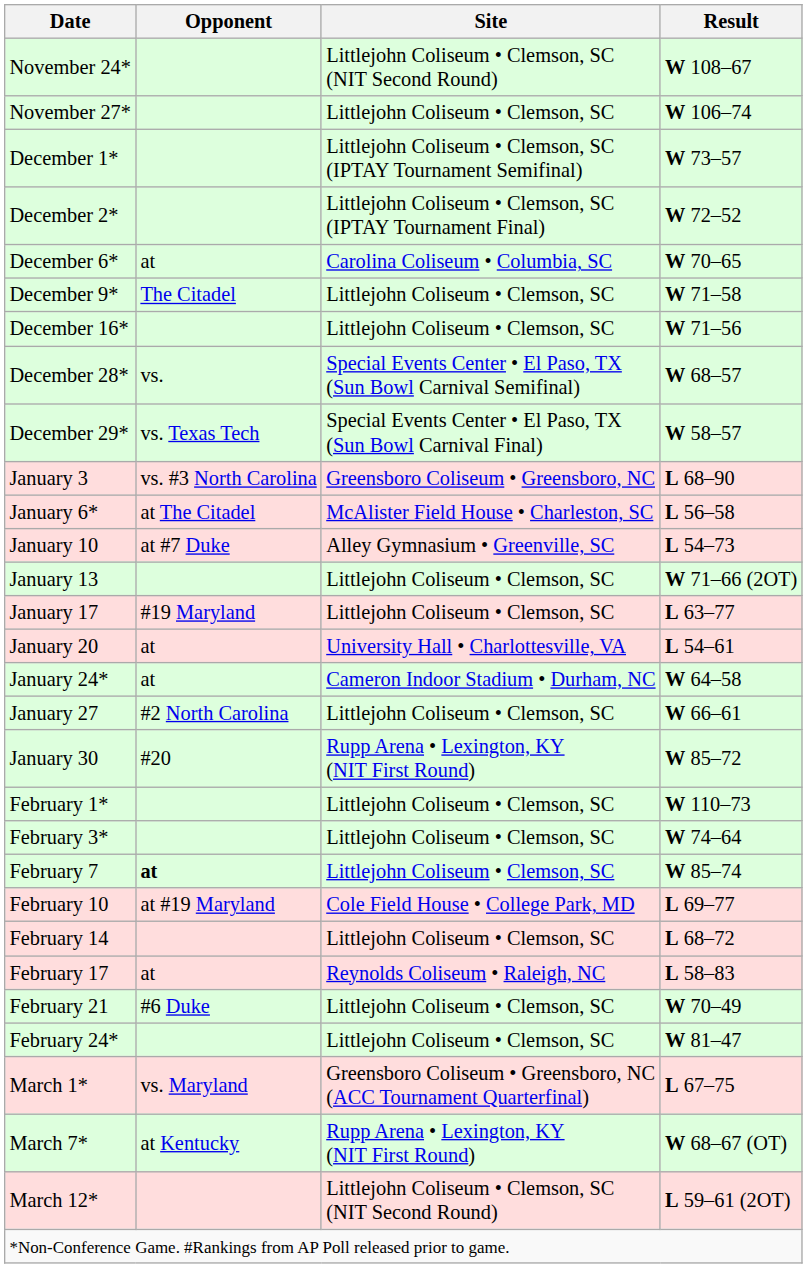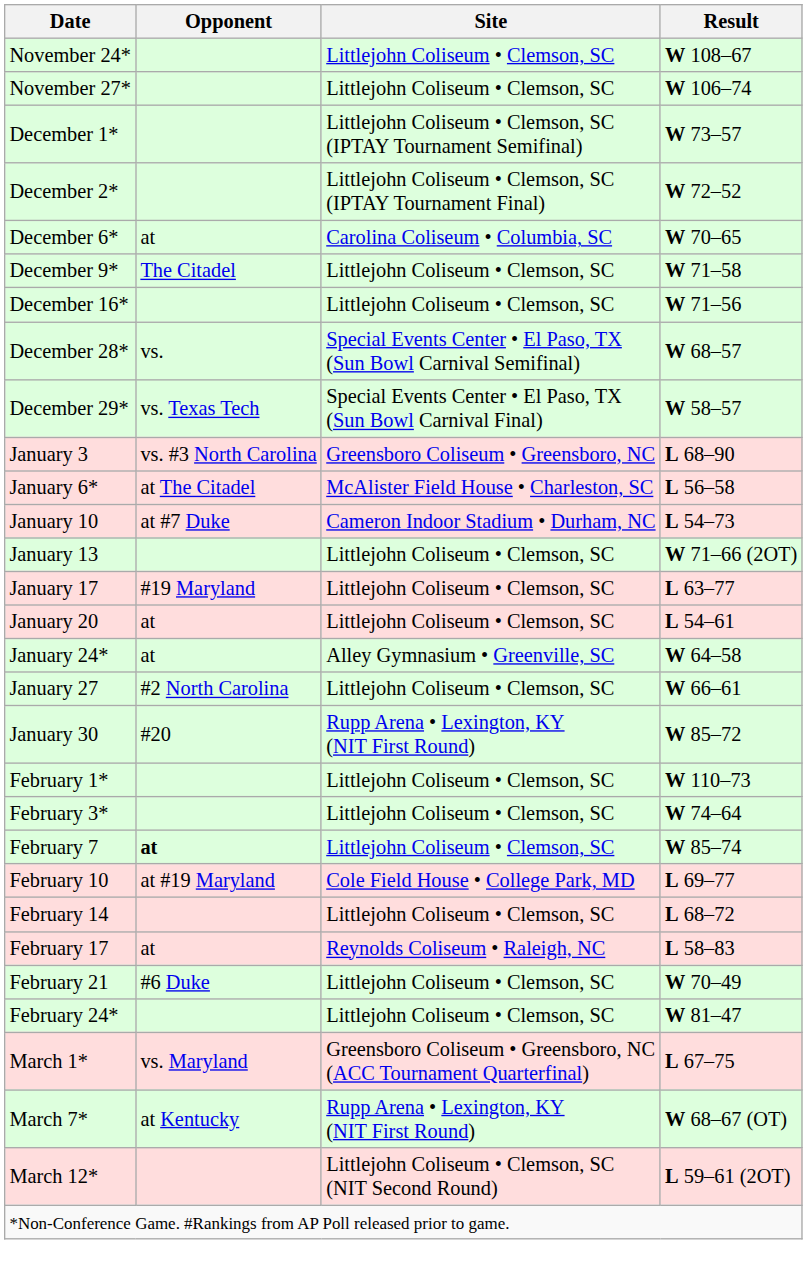 <table class="wikitable" style="font-size:95%;">
 <tr>
 <th>Date</th>
 <th>Opponent</th>
 <th> Site</th>
 <th>Result</th>
 </tr>
 <tr style="background: #ddffdd;">
 <td>November 24*</td>
 <td></td>
-<td>Littlejohn Coliseum • Clemson, SC<br>(NIT Second Round)</td>
+<td><a href='#'>Littlejohn Coliseum</a> • <a href='#'>Clemson, SC</a></td>
 <td><strong>W</strong> 108–67</td>
 </tr>
 <tr style="background: #ddffdd;">
 <td>November 27*</td>
 <td></td>
 <td>Littlejohn Coliseum • Clemson, SC</td>
 <td><strong>W</strong> 106–74</td>
 </tr>
 <tr style="background: #ddffdd;">
 <td>December 1*</td>
 <td></td>
 <td>Littlejohn Coliseum • Clemson, SC<br>(IPTAY Tournament Semifinal)</td>
 <td><strong>W</strong> 73–57</td>
 </tr>
 <tr style="background: #ddffdd;">
 <td>December 2*</td>
 <td></td>
 <td>Littlejohn Coliseum • Clemson, SC<br>(IPTAY Tournament Final)</td>
 <td><strong>W</strong> 72–52</td>
 </tr>
 <tr style="background: #ddffdd;">
 <td>December 6*</td>
 <td>at </td>
 <td><a href='#'>Carolina Coliseum</a> • <a href='#'>Columbia, SC</a></td>
 <td><strong>W</strong> 70–65</td>
 </tr>
 <tr style="background: #ddffdd;">
 <td>December 9*</td>
 <td><a href='#'>The Citadel</a></td>
 <td>Littlejohn Coliseum • Clemson, SC</td>
 <td><strong>W</strong> 71–58</td>
 </tr>
 <tr style="background: #ddffdd;">
 <td>December 16*</td>
 <td></td>
 <td>Littlejohn Coliseum • Clemson, SC</td>
 <td><strong>W</strong> 71–56</td>
 </tr>
 <tr style="background: #ddffdd;">
 <td>December 28*</td>
 <td>vs. </td>
 <td><a href='#'>Special Events Center</a> • <a href='#'>El Paso, TX</a><br>(<a href='#'>Sun Bowl</a> Carnival Semifinal)</td>
 <td><strong>W</strong> 68–57</td>
 </tr>
 <tr style="background: #ddffdd;">
 <td>December 29*</td>
 <td>vs. <a href='#'>Texas Tech</a></td>
 <td>Special Events Center • El Paso, TX<br>(<a href='#'>Sun Bowl</a> Carnival Final)</td>
 <td><strong>W</strong> 58–57</td>
 </tr>
 <tr style="background: #ffdddd;">
 <td>January 3</td>
 <td>vs. #3 <a href='#'>North Carolina</a></td>
 <td><a href='#'>Greensboro Coliseum</a> • <a href='#'>Greensboro, NC</a></td>
 <td><strong>L</strong> 68–90</td>
 </tr>
 <tr style="background: #ffdddd;">
 <td>January 6*</td>
 <td>at <a href='#'>The Citadel</a></td>
 <td><a href='#'>McAlister Field House</a> • <a href='#'>Charleston, SC</a></td>
 <td><strong>L</strong> 56–58</td>
 </tr>
 <tr style="background: #ffdddd;">
 <td>January 10</td>
 <td>at #7 <a href='#'>Duke</a></td>
-<td>Alley Gymnasium • <a href='#'>Greenville, SC</a></td>
+<td><a href='#'>Cameron Indoor Stadium</a> • <a href='#'>Durham, NC</a></td>
 <td><strong>L</strong> 54–73</td>
 </tr>
 <tr style="background: #ddffdd;">
 <td>January 13</td>
 <td></td>
 <td>Littlejohn Coliseum • Clemson, SC</td>
 <td><strong>W</strong> 71–66 (2OT)</td>
 </tr>
 <tr style="background: #ffdddd;">
 <td>January 17</td>
 <td>#19 <a href='#'>Maryland</a></td>
 <td>Littlejohn Coliseum • Clemson, SC</td>
 <td><strong>L</strong> 63–77</td>
 </tr>
 <tr style="background: #ffdddd;">
 <td>January 20</td>
 <td>at </td>
-<td><a href='#'>University Hall</a> • <a href='#'>Charlottesville, VA</a></td>
+<td>Littlejohn Coliseum • Clemson, SC</td>
 <td><strong>L</strong> 54–61</td>
 </tr>
 <tr style="background: #ddffdd;">
 <td>January 24*</td>
 <td>at </td>
-<td><a href='#'>Cameron Indoor Stadium</a> • <a href='#'>Durham, NC</a></td>
+<td>Alley Gymnasium • <a href='#'>Greenville, SC</a></td>
 <td><strong>W</strong> 64–58</td>
 </tr>
 <tr style="background: #ddffdd;">
 <td>January 27</td>
 <td>#2 <a href='#'>North Carolina</a></td>
 <td>Littlejohn Coliseum • Clemson, SC</td>
 <td><strong>W</strong> 66–61</td>
 </tr>
 <tr style="background: #ddffdd;">
 <td>January 30</td>
 <td>#20 </td>
 <td><a href='#'>Rupp Arena</a> • <a href='#'>Lexington, KY</a><br>(<a href='#'>NIT First Round</a>)</td>
 <td><strong>W</strong> 85–72</td>
 </tr>
 <tr style="background: #ddffdd;">
 <td>February 1*</td>
 <td></td>
 <td>Littlejohn Coliseum • Clemson, SC</td>
 <td><strong>W</strong> 110–73</td>
 </tr>
 <tr style="background: #ddffdd;">
 <td>February 3*</td>
 <td></td>
 <td>Littlejohn Coliseum • Clemson, SC</td>
 <td><strong>W</strong> 74–64</td>
 </tr>
 <tr style="background: #ddffdd;">
 <td>February 7</td>
 <td><strong>at </strong></td>
 <td><a href='#'>Littlejohn Coliseum</a> • <a href='#'>Clemson, SC</a></td>
 <td><strong>W</strong> 85–74</td>
 </tr>
 <tr style="background: #ffdddd;">
 <td>February 10</td>
 <td>at #19 <a href='#'>Maryland</a></td>
 <td><a href='#'>Cole Field House</a> • <a href='#'>College Park, MD</a></td>
 <td><strong>L</strong> 69–77</td>
 </tr>
 <tr style="background: #ffdddd;">
 <td>February 14</td>
 <td></td>
 <td>Littlejohn Coliseum • Clemson, SC</td>
 <td><strong>L</strong> 68–72</td>
 </tr>
 <tr style="background: #ffdddd;">
 <td>February 17</td>
 <td>at </td>
 <td><a href='#'>Reynolds Coliseum</a> • <a href='#'>Raleigh, NC</a></td>
 <td><strong>L</strong> 58–83</td>
 </tr>
 <tr style="background: #ddffdd;">
 <td>February 21</td>
 <td>#6 <a href='#'>Duke</a></td>
 <td>Littlejohn Coliseum • Clemson, SC</td>
 <td><strong>W</strong> 70–49</td>
 </tr>
 <tr style="background: #ddffdd;">
 <td>February 24*</td>
 <td></td>
 <td>Littlejohn Coliseum • Clemson, SC</td>
 <td><strong>W</strong> 81–47</td>
 </tr>
 <tr style="background: #ffdddd;">
 <td>March 1*</td>
 <td>vs. <a href='#'>Maryland</a></td>
 <td>Greensboro Coliseum • Greensboro, NC<br>(<a href='#'>ACC Tournament Quarterfinal</a>)</td>
 <td><strong>L</strong> 67–75</td>
 </tr>
 <tr style="background: #ddffdd;">
 <td>March 7*</td>
 <td>at <a href='#'>Kentucky</a></td>
 <td><a href='#'>Rupp Arena</a> • <a href='#'>Lexington, KY</a><br>(<a href='#'>NIT First Round</a>)</td>
 <td><strong>W</strong> 68–67 (OT)</td>
 </tr>
 <tr style="background: #ffdddd;">
 <td>March 12*</td>
 <td></td>
 <td>Littlejohn Coliseum • Clemson, SC<br>(NIT Second Round)</td>
 <td><strong>L</strong> 59–61 (2OT)</td>
 </tr>
 <tr style="background:#f9f9f9;">
 <td colspan=5><small>*Non-Conference Game. #Rankings from AP Poll released prior to game.</small></td>
 </tr>
 </table>
